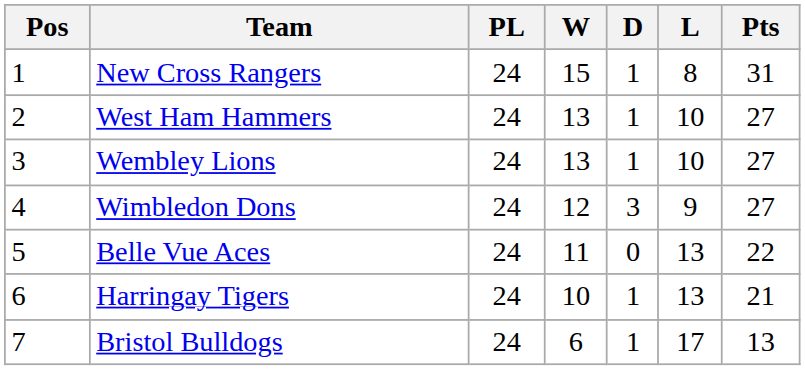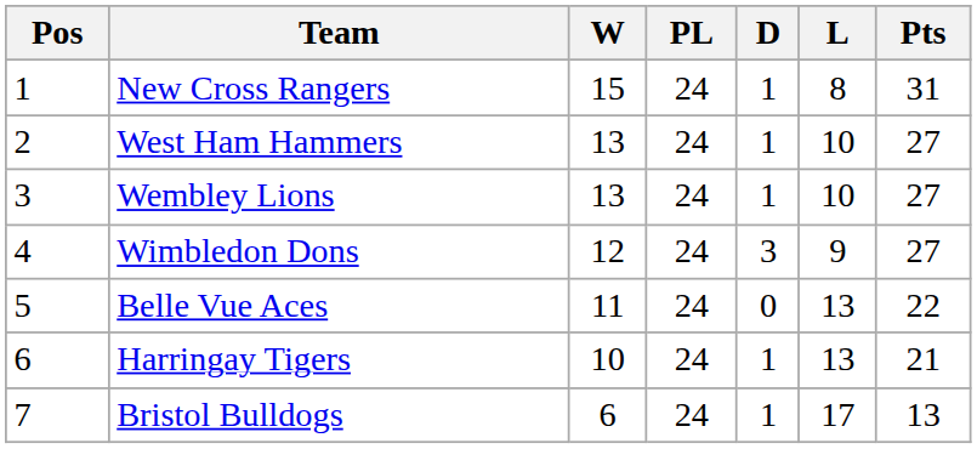 <table class=wikitable width="450" style="background:#FFFFFF;">
 <tr>
 <th>Pos</th>
 <th>Team</th>
+<th>W</th>
 <th>PL</th>
-<th>W</th>
 <th>D</th>
 <th>L</th>
 <th>Pts</th>
 </tr>
 <tr>
 <td>1</td>
 <td><a href='#'>New Cross Rangers</a></td>
+<td align="center">15</td>
 <td align="center">24</td>
-<td align="center">15</td>
 <td align="center">1</td>
 <td align="center">8</td>
 <td align="center">31</td>
 </tr>
 <tr>
 <td>2</td>
 <td><a href='#'>West Ham Hammers</a></td>
+<td align="center">13</td>
 <td align="center">24</td>
-<td align="center">13</td>
 <td align="center">1</td>
 <td align="center">10</td>
 <td align="center">27</td>
 </tr>
 <tr>
 <td>3</td>
 <td><a href='#'>Wembley Lions</a></td>
+<td align="center">13</td>
 <td align="center">24</td>
-<td align="center">13</td>
 <td align="center">1</td>
 <td align="center">10</td>
 <td align="center">27</td>
 </tr>
 <tr>
 <td>4</td>
 <td><a href='#'>Wimbledon Dons</a></td>
+<td align="center">12</td>
 <td align="center">24</td>
-<td align="center">12</td>
 <td align="center">3</td>
 <td align="center">9</td>
 <td align="center">27</td>
 </tr>
 <tr>
 <td>5</td>
 <td><a href='#'>Belle Vue Aces</a></td>
+<td align="center">11</td>
 <td align="center">24</td>
-<td align="center">11</td>
 <td align="center">0</td>
 <td align="center">13</td>
 <td align="center">22</td>
 </tr>
 <tr>
 <td>6</td>
 <td><a href='#'>Harringay Tigers</a></td>
+<td align="center">10</td>
 <td align="center">24</td>
-<td align="center">10</td>
 <td align="center">1</td>
 <td align="center">13</td>
 <td align="center">21</td>
 </tr>
 <tr>
 <td>7</td>
 <td><a href='#'>Bristol Bulldogs</a></td>
+<td align="center">6</td>
 <td align="center">24</td>
-<td align="center">6</td>
 <td align="center">1</td>
 <td align="center">17</td>
 <td align="center">13</td>
 </tr>
 </table>
